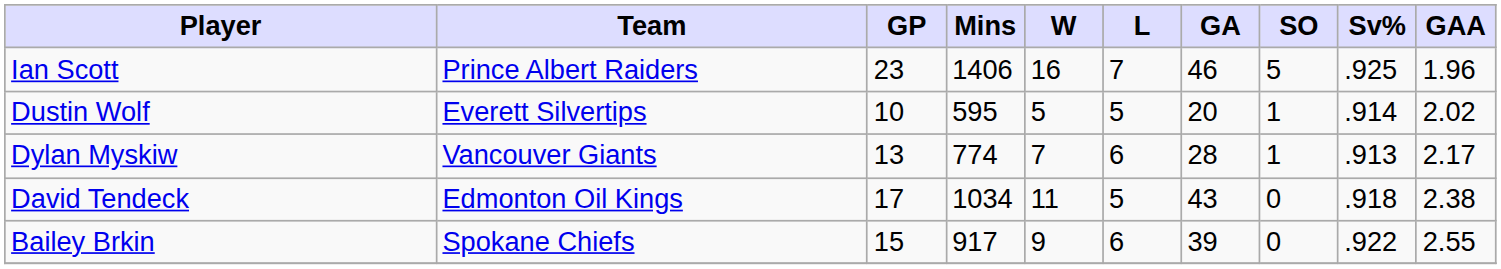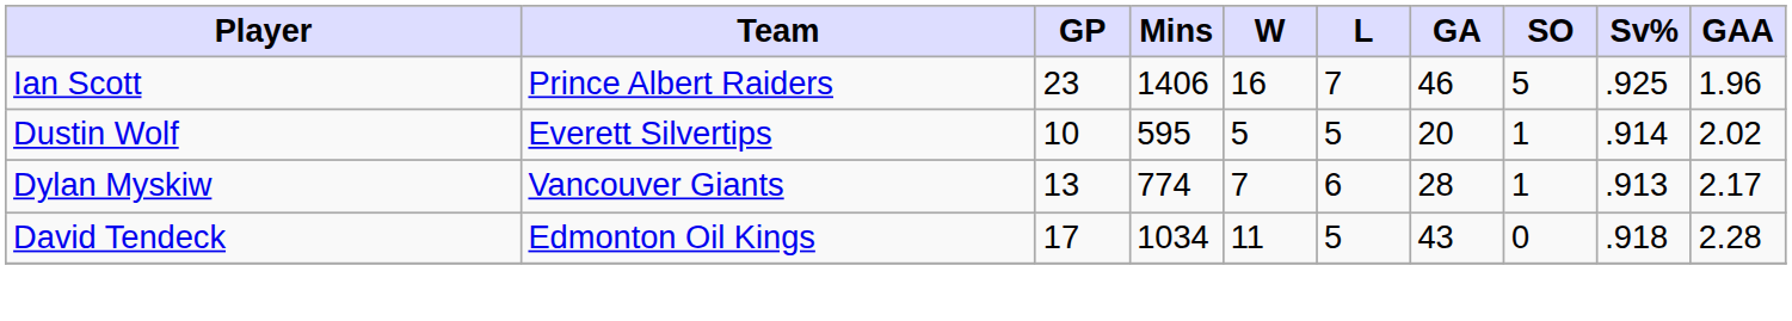 <table class="wikitable">
 <tr>
 <th style="background:#ddf; width:27.5%;">Player</th>
 <th style="background:#ddf; width:27.5%;">Team</th>
 <th style="background:#ddf; width:5%;">GP</th>
 <th style="background:#ddf; width:5%;">Mins</th>
 <th style="background:#ddf; width:5%;">W</th>
 <th style="background:#ddf; width:5%;">L</th>
 <th style="background:#ddf; width:5%;">GA</th>
 <th style="background:#ddf; width:5%;">SO</th>
 <th style="background:#ddf; width:5%;">Sv%</th>
 <th style="background:#ddf; width:5%;">GAA</th>
 </tr>
 <tr>
 <td><a href='#'>Ian Scott</a></td>
 <td><a href='#'>Prince Albert Raiders</a></td>
 <td>23</td>
 <td>1406</td>
 <td>16</td>
 <td>7</td>
 <td>46</td>
 <td>5</td>
 <td>.925</td>
 <td>1.96</td>
 </tr>
 <tr>
 <td><a href='#'>Dustin Wolf</a></td>
 <td><a href='#'>Everett Silvertips</a></td>
 <td>10</td>
 <td>595</td>
 <td>5</td>
 <td>5</td>
 <td>20</td>
 <td>1</td>
 <td>.914</td>
 <td>2.02</td>
 </tr>
 <tr>
 <td><a href='#'>Dylan Myskiw</a></td>
 <td><a href='#'>Vancouver Giants</a></td>
 <td>13</td>
 <td>774</td>
 <td>7</td>
 <td>6</td>
 <td>28</td>
 <td>1</td>
 <td>.913</td>
 <td>2.17</td>
 </tr>
 <tr>
 <td><a href='#'>David Tendeck</a></td>
 <td><a href='#'>Edmonton Oil Kings</a></td>
 <td>17</td>
 <td>1034</td>
 <td>11</td>
 <td>5</td>
 <td>43</td>
 <td>0</td>
 <td>.918</td>
-<td>2.38</td>
-</tr>
-<tr>
-<td><a href='#'>Bailey Brkin</a></td>
-<td><a href='#'>Spokane Chiefs</a></td>
-<td>15</td>
-<td>917</td>
-<td>9</td>
-<td>6</td>
-<td>39</td>
-<td>0</td>
-<td>.922</td>
-<td>2.55</td>
+<td>2.28</td>
 </tr>
 <tr>
 </tr>
 </table>
